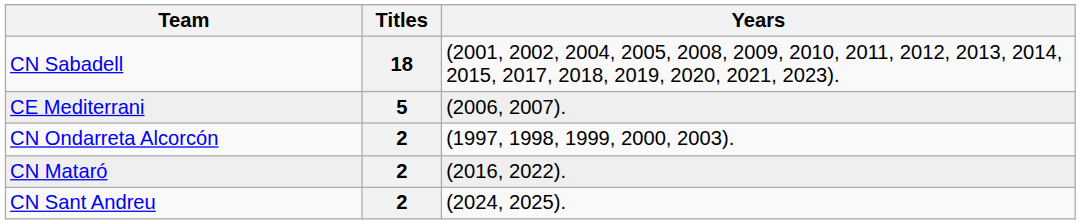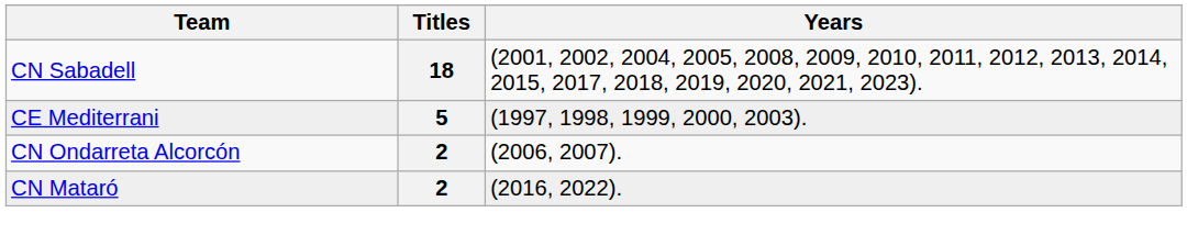 <table class="wikitable"  style="margin:1em auto;" width=850>
 <tr bgcolor=#CCCCCC>
 <th width="250">Team</th>
 <th width="50">Titles</th>
 <th width="450">Years</th>
 </tr>
 <tr>
 <td align=left> <a href='#'>CN Sabadell</a></td>
 <th align=center>18</th>
 <td>(2001, 2002, 2004, 2005, 2008, 2009, 2010, 2011, 2012, 2013, 2014, 2015, 2017, 2018, 2019, 2020, 2021, 2023).</td>
 </tr>
 <tr bgcolor=#EFEFEF>
 <td align=left> <a href='#'>CE Mediterrani</a></td>
 <th align=center>5</th>
-<td>(2006, 2007).</td>
+<td>(1997, 1998, 1999, 2000, 2003).</td>
 </tr>
 <tr>
 <td align=left> <a href='#'>CN Ondarreta Alcorcón</a></td>
 <th align=center>2</th>
-<td>(1997, 1998, 1999, 2000, 2003).</td>
+<td>(2006, 2007).</td>
 </tr>
 <tr bgcolor=#EFEFEF>
 <td align=left> <a href='#'>CN Mataró</a></td>
 <th align=center>2</th>
 <td>(2016, 2022).</td>
 </tr>
-<tr>
-<td align=left> <a href='#'>CN Sant Andreu</a></td>
-<th align=center>2</th>
-<td>(2024, 2025).</td>
-</tr>
 </table>
